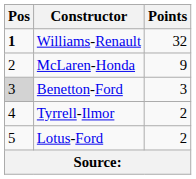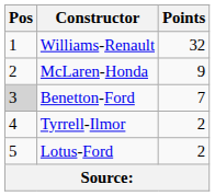 <table class="wikitable" style="font-size: 95%;">
 <tr>
 <th>Pos</th>
 <th>Constructor</th>
 <th>Points</th>
 </tr>
 <tr>
-<td><strong>1</strong></td>
+<td>1</td>
 <td> <a href='#'>Williams</a>-<a href='#'>Renault</a></td>
 <td align="right">32</td>
 </tr>
 <tr>
 <td>2</td>
 <td> <a href='#'>McLaren</a>-<a href='#'>Honda</a></td>
 <td align="right">9</td>
 </tr>
 <tr>
 <td style="background: lightgrey;">3</td>
 <td> <a href='#'>Benetton</a>-<a href='#'>Ford</a></td>
-<td align="right">3</td>
+<td align="right">7</td>
 </tr>
 <tr>
 <td>4</td>
 <td> <a href='#'>Tyrrell</a>-<a href='#'>Ilmor</a></td>
 <td align="right">2</td>
 </tr>
 <tr>
 <td>5</td>
 <td> <a href='#'>Lotus</a>-<a href='#'>Ford</a></td>
 <td align="right">2</td>
 </tr>
 <tr>
 <th colspan=4>Source: </th>
 </tr>
 </table>
